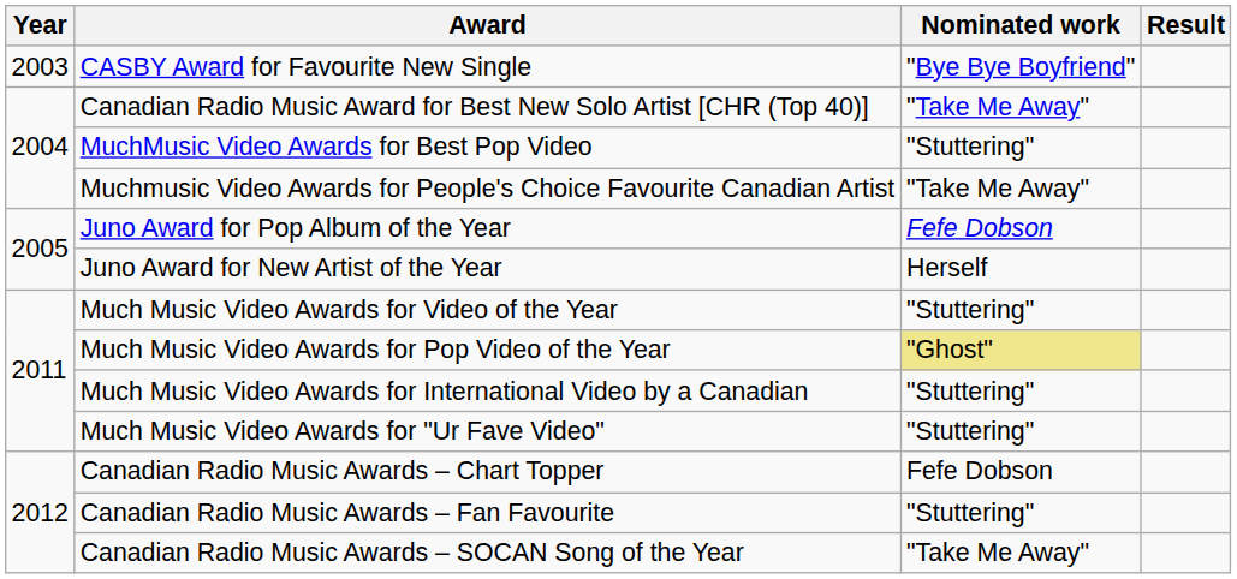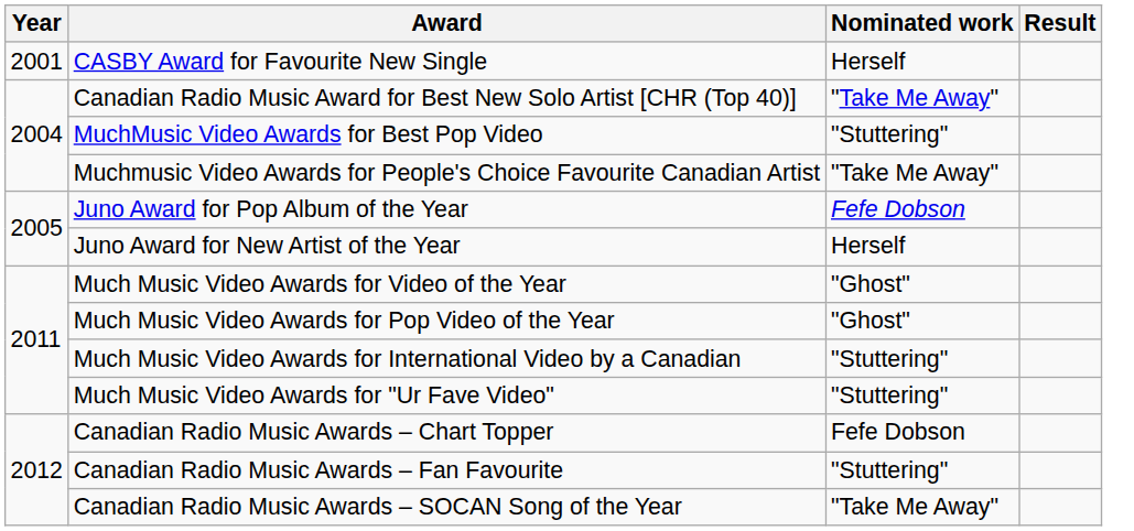 <table class="wikitable">
 <tr>
 <th>Year</th>
 <th>Award</th>
 <th>Nominated work</th>
 <th>Result</th>
 </tr>
 <tr>
-<td>2003</td>
+<td>2001</td>
 <td><a href='#'>CASBY Award</a> for Favourite New Single</td>
-<td>"<a href='#'>Bye Bye Boyfriend</a>"</td>
+<td>Herself</td>
 <td></td>
 </tr>
 <tr>
 <td rowspan="3">2004</td>
 <td>Canadian Radio Music Award for Best New Solo Artist [CHR (Top 40)]</td>
 <td>"<a href='#'>Take Me Away</a>"</td>
 <td></td>
 </tr>
 <tr>
 <td><a href='#'>MuchMusic Video Awards</a> for Best Pop Video</td>
 <td>"Stuttering"</td>
 <td></td>
 </tr>
 <tr>
 <td>Muchmusic Video Awards for People's Choice Favourite Canadian Artist</td>
 <td>"Take Me Away"</td>
 <td></td>
 </tr>
 <tr>
 <td rowspan="2">2005</td>
 <td><a href='#'>Juno Award</a> for Pop Album of the Year</td>
 <td><em><a href='#'>Fefe Dobson</a></em></td>
 <td></td>
 </tr>
 <tr>
 <td>Juno Award for New Artist of the Year</td>
 <td>Herself</td>
 <td></td>
 </tr>
 <tr>
 <td rowspan="4">2011</td>
 <td>Much Music Video Awards for Video of the Year</td>
-<td>"Stuttering"</td>
+<td>"Ghost"</td>
 <td></td>
 </tr>
 <tr>
 <td>Much Music Video Awards for Pop Video of the Year</td>
-<td style="background: khaki;">"Ghost"</td>
+<td>"Ghost"</td>
 <td></td>
 </tr>
 <tr>
 <td>Much Music Video Awards for International Video by a Canadian</td>
 <td>"Stuttering"</td>
 <td></td>
 </tr>
 <tr>
 <td>Much Music Video Awards for "Ur Fave Video"</td>
 <td>"Stuttering"</td>
 <td></td>
 </tr>
 <tr>
 <td rowspan="3">2012</td>
 <td>Canadian Radio Music Awards – Chart Topper</td>
 <td>Fefe Dobson</td>
 <td></td>
 </tr>
 <tr>
 <td>Canadian Radio Music Awards – Fan Favourite</td>
 <td>"Stuttering"</td>
 <td></td>
 </tr>
 <tr>
 <td>Canadian Radio Music Awards – SOCAN Song of the Year</td>
 <td>"Take Me Away"</td>
 <td></td>
 </tr>
 </table>
